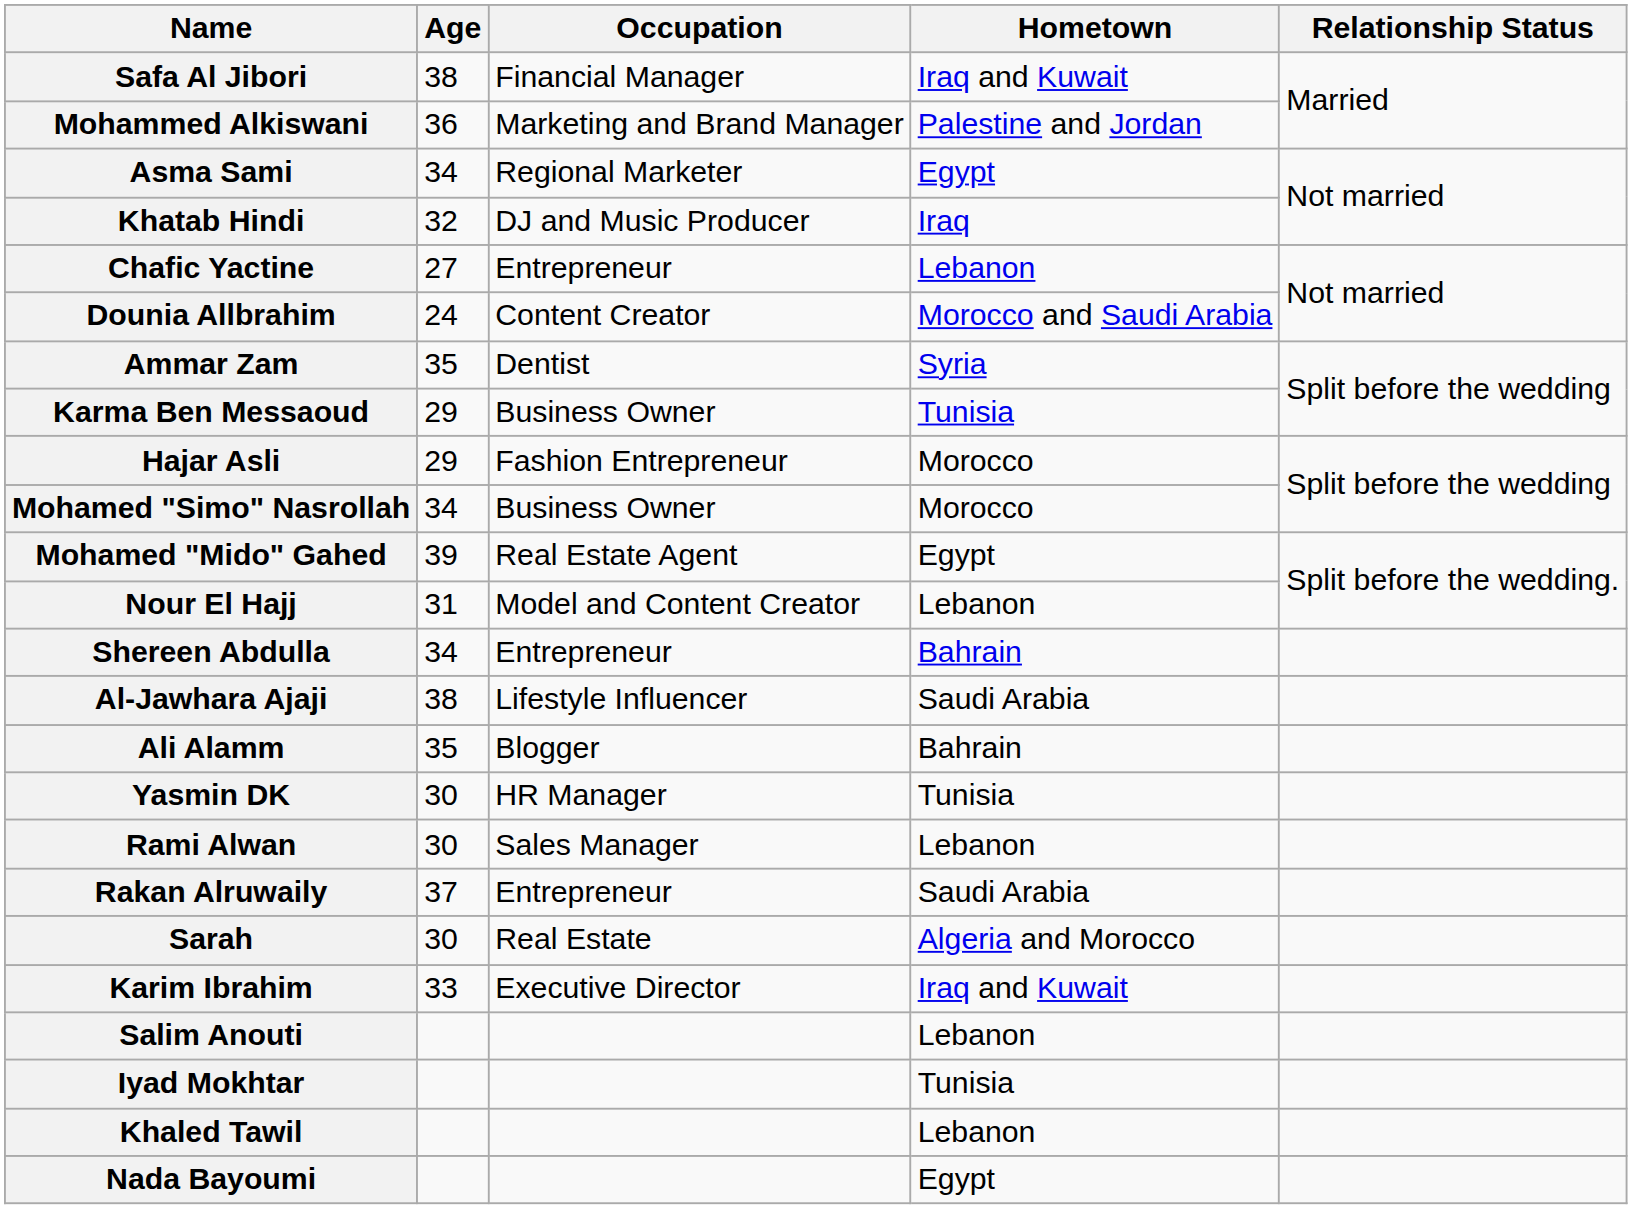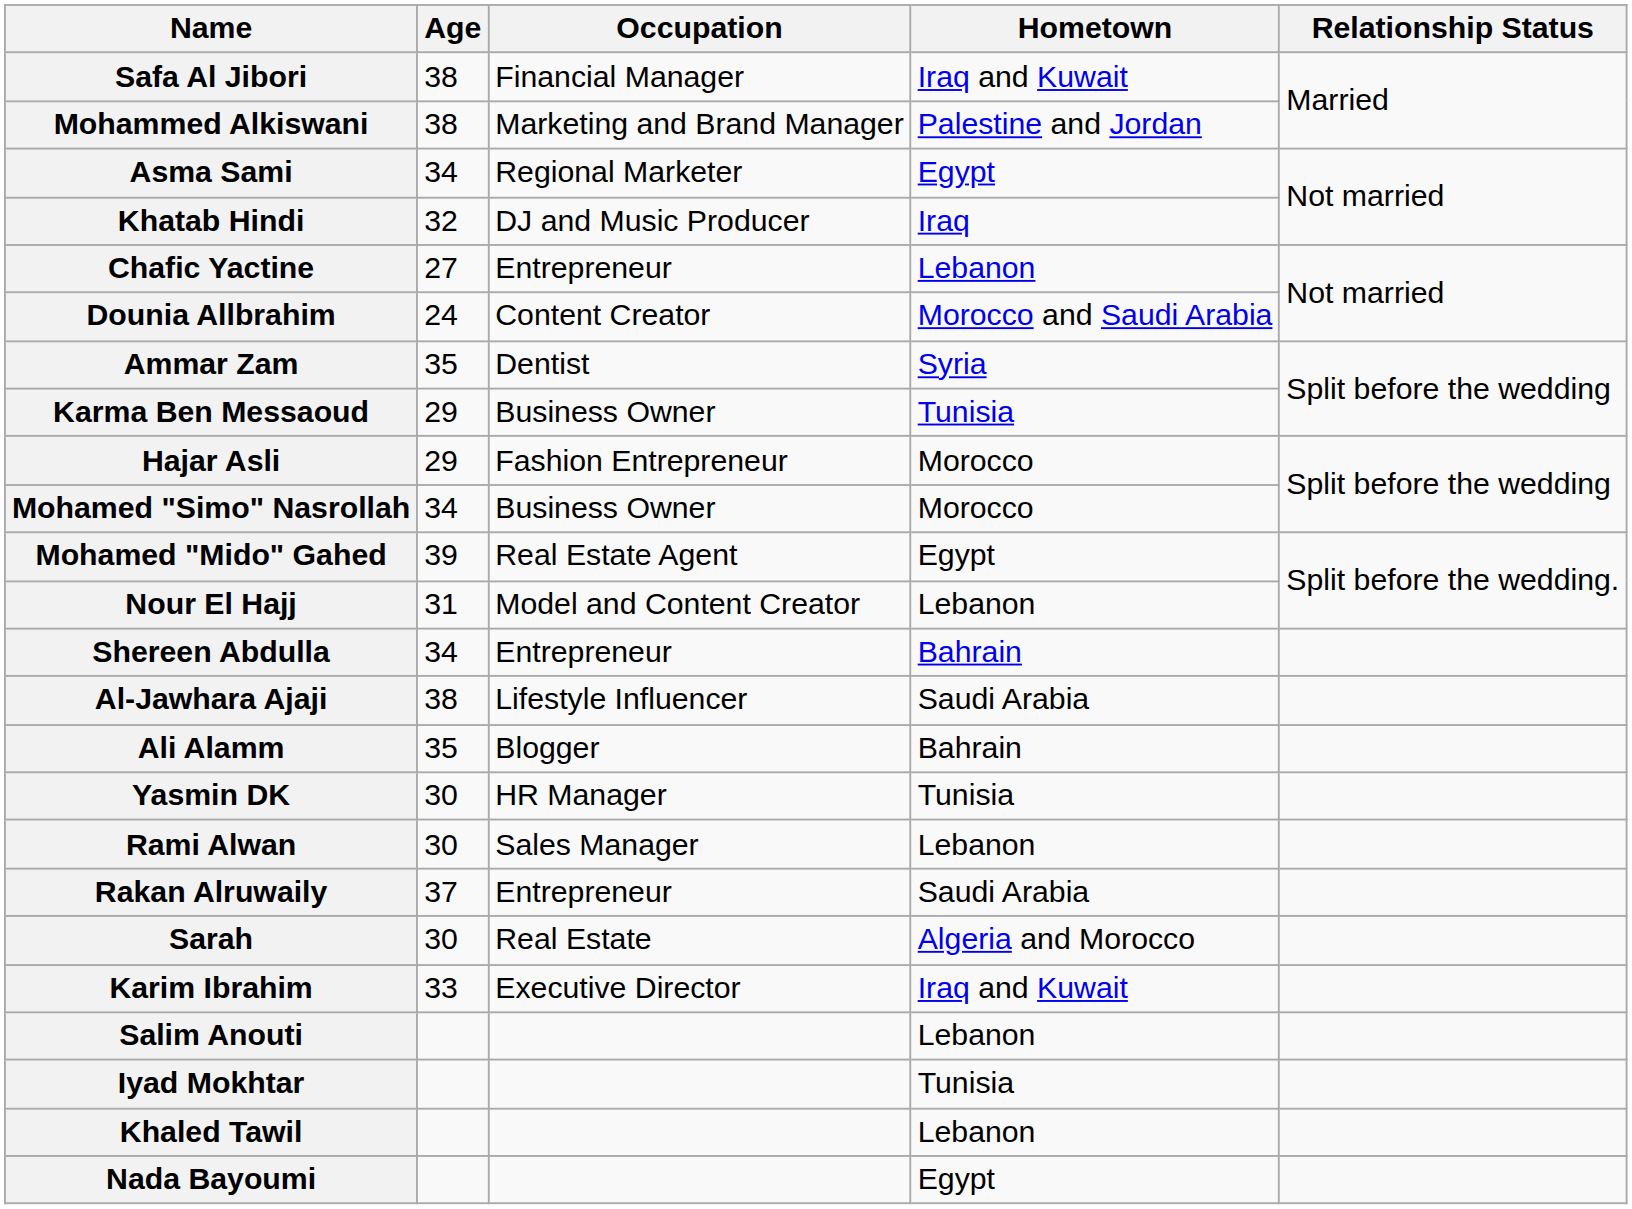 <table class="wikitable sortable plainrowheaders">
 <tr>
 <th scope="col">Name</th>
 <th scope="col">Age</th>
 <th scope="col">Occupation</th>
 <th scope="col">Hometown</th>
 <th scope="col">Relationship Status</th>
 </tr>
 <tr>
 <th scope="row">Safa Al Jibori</th>
 <td>38</td>
 <td>Financial Manager</td>
 <td><a href='#'>Iraq</a> and <a href='#'>Kuwait</a></td>
 <td rowspan="2">Married</td>
 </tr>
 <tr>
 <th scope="row">Mohammed Alkiswani</th>
-<td>36</td>
+<td>38</td>
 <td>Marketing and Brand Manager</td>
 <td><a href='#'>Palestine</a> and <a href='#'>Jordan</a></td>
 </tr>
 <tr>
 <th scope="row">Asma Sami</th>
 <td>34</td>
 <td>Regional Marketer</td>
 <td><a href='#'>Egypt</a></td>
 <td rowspan="2">Not married</td>
 </tr>
 <tr>
 <th scope="row">Khatab Hindi</th>
 <td>32</td>
 <td>DJ and Music Producer</td>
 <td><a href='#'>Iraq</a></td>
 </tr>
 <tr>
 <th scope="row">Chafic Yactine</th>
 <td>27</td>
 <td>Entrepreneur</td>
 <td><a href='#'>Lebanon</a></td>
 <td rowspan="2">Not married</td>
 </tr>
 <tr>
 <th scope="row">Dounia Allbrahim</th>
 <td>24</td>
 <td>Content Creator</td>
 <td><a href='#'>Morocco</a> and <a href='#'>Saudi Arabia</a></td>
 </tr>
 <tr>
 <th scope="row">Ammar Zam</th>
 <td>35</td>
 <td>Dentist</td>
 <td><a href='#'>Syria</a></td>
 <td rowspan="2">Split before the wedding</td>
 </tr>
 <tr>
 <th scope="row">Karma Ben Messaoud</th>
 <td>29</td>
 <td>Business Owner</td>
 <td><a href='#'>Tunisia</a></td>
 </tr>
 <tr>
 <th scope="row">Hajar Asli</th>
 <td>29</td>
 <td>Fashion Entrepreneur</td>
 <td>Morocco</td>
 <td rowspan="2">Split before the wedding</td>
 </tr>
 <tr>
 <th scope="row">Mohamed "Simo" Nasrollah</th>
 <td>34</td>
 <td>Business Owner</td>
 <td>Morocco</td>
 </tr>
 <tr>
 <th scope="row">Mohamed "Mido" Gahed</th>
 <td>39</td>
 <td>Real Estate Agent</td>
 <td>Egypt</td>
 <td rowspan="2">Split before the wedding.</td>
 </tr>
 <tr>
 <th scope="row">Nour El Hajj</th>
 <td>31</td>
 <td>Model and Content Creator</td>
 <td>Lebanon</td>
 </tr>
 <tr>
 <th scope="row">Shereen Abdulla</th>
 <td>34</td>
 <td>Entrepreneur</td>
 <td><a href='#'>Bahrain</a></td>
 <td></td>
 </tr>
 <tr>
 <th scope="row">Al-Jawhara Ajaji</th>
 <td>38</td>
 <td>Lifestyle Influencer</td>
 <td>Saudi Arabia</td>
 <td></td>
 </tr>
 <tr>
 <th scope="row">Ali Alamm</th>
 <td>35</td>
 <td>Blogger</td>
 <td>Bahrain</td>
 <td></td>
 </tr>
 <tr>
 <th scope="row">Yasmin DK</th>
 <td>30</td>
 <td>HR Manager</td>
 <td>Tunisia</td>
 <td></td>
 </tr>
 <tr>
 <th scope="row">Rami Alwan</th>
 <td>30</td>
 <td>Sales Manager</td>
 <td>Lebanon</td>
 <td></td>
 </tr>
 <tr>
 <th scope="row">Rakan Alruwaily</th>
 <td>37</td>
 <td>Entrepreneur</td>
 <td>Saudi Arabia</td>
 <td></td>
 </tr>
 <tr>
 <th scope="row">Sarah</th>
 <td>30</td>
 <td>Real Estate</td>
 <td><a href='#'>Algeria</a> and Morocco</td>
 <td></td>
 </tr>
 <tr>
 <th scope="row">Karim Ibrahim</th>
 <td>33</td>
 <td>Executive Director</td>
 <td><a href='#'>Iraq</a> and <a href='#'>Kuwait</a></td>
 <td></td>
 </tr>
 <tr>
 <th scope="row">Salim Anouti</th>
 <td></td>
 <td></td>
 <td>Lebanon</td>
 <td></td>
 </tr>
 <tr>
 <th scope="row">Iyad Mokhtar</th>
 <td></td>
 <td></td>
 <td>Tunisia</td>
 <td></td>
 </tr>
 <tr>
 <th scope="row">Khaled Tawil</th>
 <td></td>
 <td></td>
 <td>Lebanon</td>
 <td></td>
 </tr>
 <tr>
 <th scope="row">Nada Bayoumi</th>
 <td></td>
 <td></td>
 <td>Egypt</td>
 <td></td>
 </tr>
 </table>
